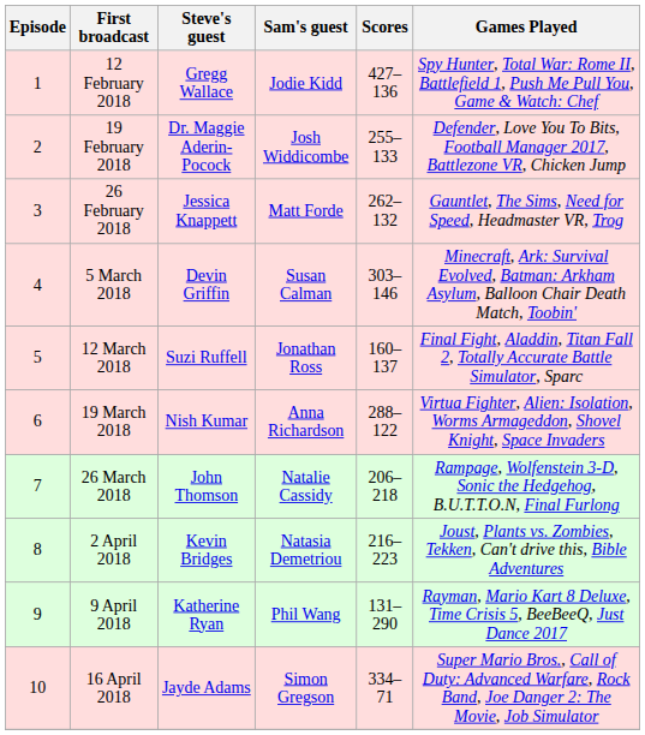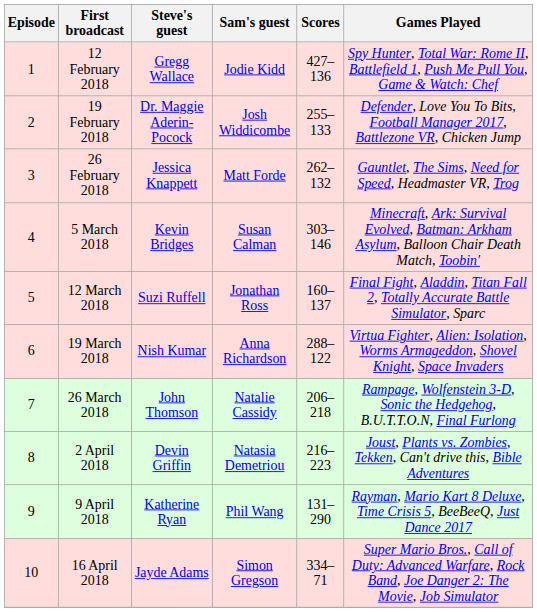 <table class="wikitable" style="text-align:center;">
 <tr>
 <th>Episode</th>
 <th>First broadcast</th>
 <th>Steve's guest</th>
 <th>Sam's guest</th>
 <th>Scores</th>
 <th>Games Played</th>
 </tr>
 <tr bgcolor="#ffdddd">
 <td>1</td>
 <td>12 February 2018</td>
 <td><a href='#'>Gregg Wallace</a></td>
 <td><a href='#'>Jodie Kidd</a></td>
 <td>427–136</td>
 <td><em><a href='#'>Spy Hunter</a></em>, <em><a href='#'>Total War: Rome II</a></em>, <em><a href='#'>Battlefield 1</a></em>, <em><a href='#'>Push Me Pull You</a></em>, <em><a href='#'>Game & Watch: Chef</a></em></td>
 </tr>
 <tr bgcolor="#ffdddd">
 <td>2</td>
 <td>19 February 2018</td>
 <td><a href='#'>Dr. Maggie Aderin-Pocock</a></td>
 <td><a href='#'>Josh Widdicombe</a></td>
 <td>255–133</td>
 <td><em><a href='#'>Defender</a></em>, <em>Love You To Bits</em>, <em><a href='#'>Football Manager 2017</a></em>, <em><a href='#'>Battlezone VR</a></em>, <em>Chicken Jump</em></td>
 </tr>
 <tr bgcolor="#ffdddd">
 <td>3</td>
 <td>26 February 2018</td>
 <td><a href='#'>Jessica Knappett</a></td>
 <td><a href='#'>Matt Forde</a></td>
 <td>262–132</td>
 <td><em><a href='#'>Gauntlet</a></em>, <em><a href='#'>The Sims</a></em>, <em><a href='#'>Need for Speed</a></em>, <em>Headmaster VR</em>, <em><a href='#'>Trog</a></em></td>
 </tr>
 <tr bgcolor="#ffdddd">
 <td>4</td>
 <td>5 March 2018</td>
-<td><a href='#'>Devin Griffin</a></td>
+<td><a href='#'>Kevin Bridges</a></td>
 <td><a href='#'>Susan Calman</a></td>
 <td>303–146</td>
 <td><em><a href='#'>Minecraft</a></em>, <em><a href='#'>Ark: Survival Evolved</a></em>, <em><a href='#'>Batman: Arkham Asylum</a></em>, <em>Balloon Chair Death Match</em>, <em><a href='#'>Toobin'</a></em></td>
 </tr>
 <tr bgcolor="#ffdddd">
 <td>5</td>
 <td>12 March 2018</td>
 <td><a href='#'>Suzi Ruffell</a></td>
 <td><a href='#'>Jonathan Ross</a></td>
 <td>160–137</td>
 <td><em><a href='#'>Final Fight</a></em>, <em><a href='#'>Aladdin</a></em>, <em><a href='#'>Titan Fall 2</a></em>, <em><a href='#'>Totally Accurate Battle Simulator</a></em>, <em>Sparc</em></td>
 </tr>
 <tr bgcolor="#ffdddd">
 <td>6</td>
 <td>19 March 2018</td>
 <td><a href='#'>Nish Kumar</a></td>
 <td><a href='#'>Anna Richardson</a></td>
 <td>288–122</td>
 <td><em><a href='#'>Virtua Fighter</a></em>, <em><a href='#'>Alien: Isolation</a></em>, <em><a href='#'>Worms Armageddon</a></em>, <em><a href='#'>Shovel Knight</a></em>, <em><a href='#'>Space Invaders</a></em></td>
 </tr>
 <tr bgcolor="#ddffdd">
 <td>7</td>
 <td>26 March 2018</td>
 <td><a href='#'>John Thomson</a></td>
 <td><a href='#'>Natalie Cassidy</a></td>
 <td>206–218</td>
 <td><em><a href='#'>Rampage</a></em>, <em><a href='#'>Wolfenstein 3-D</a></em>, <em><a href='#'>Sonic the Hedgehog</a></em>, <em>B.U.T.T.O.N</em>, <em><a href='#'>Final Furlong</a></em></td>
 </tr>
 <tr bgcolor="#ddffdd">
 <td>8</td>
 <td>2 April 2018</td>
-<td><a href='#'>Kevin Bridges</a></td>
+<td><a href='#'>Devin Griffin</a></td>
 <td><a href='#'>Natasia Demetriou</a></td>
 <td>216–223</td>
 <td><em><a href='#'>Joust</a></em>, <em><a href='#'>Plants vs. Zombies</a></em>, <em><a href='#'>Tekken</a></em>, <em>Can't drive this</em>, <em><a href='#'>Bible Adventures</a></em></td>
 </tr>
 <tr bgcolor="#ddffdd">
 <td>9</td>
 <td>9 April 2018</td>
 <td><a href='#'>Katherine Ryan</a></td>
 <td><a href='#'>Phil Wang</a></td>
 <td>131–290</td>
 <td><em><a href='#'>Rayman</a></em>, <em><a href='#'>Mario Kart 8 Deluxe</a></em>, <em><a href='#'>Time Crisis 5</a></em>, <em>BeeBeeQ</em>, <em><a href='#'>Just Dance 2017</a></em></td>
 </tr>
 <tr bgcolor="#ffdddd">
 <td>10</td>
 <td>16 April 2018</td>
 <td><a href='#'>Jayde Adams</a></td>
 <td><a href='#'>Simon Gregson</a></td>
 <td>334–71</td>
 <td><em><a href='#'>Super Mario Bros.</a></em>, <em><a href='#'>Call of Duty: Advanced Warfare</a></em>, <em><a href='#'>Rock Band</a></em>, <em><a href='#'>Joe Danger 2: The Movie</a></em>, <em><a href='#'>Job Simulator</a></em></td>
 </tr>
 <tr>
 </tr>
 </table>
